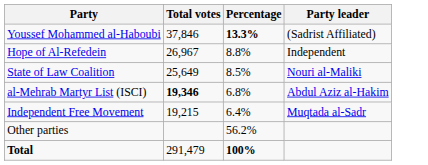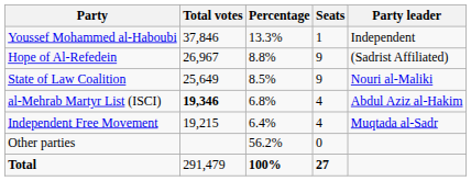 <table class="wikitable" style="border:1px solid #8888aa; background:#f8f8f8; padding:0; font-size:90%;">
 <tr>
 <th>Party</th>
 <th>Total votes</th>
 <th>Percentage</th>
+<th>Seats</th>
 <th>Party leader</th>
 </tr>
 <tr>
 <td><a href='#'>Youssef Mohammed al-Haboubi</a></td>
 <td>37,846</td>
-<td><strong>13.3%</strong></td>
-<td>(Sadrist Affiliated)</td>
+<td>13.3%</td>
+<td>1</td>
+<td>Independent</td>
 </tr>
 <tr>
 <td><a href='#'>Hope of Al-Refedein</a></td>
 <td>26,967</td>
 <td>8.8%</td>
-<td>Independent</td>
+<td>9</td>
+<td>(Sadrist Affiliated)</td>
 </tr>
 <tr>
 <td><a href='#'>State of Law Coalition</a></td>
 <td>25,649</td>
 <td>8.5%</td>
+<td>9</td>
 <td><a href='#'>Nouri al-Maliki</a></td>
 </tr>
 <tr>
 <td><a href='#'>al-Mehrab Martyr List</a> (ISCI)</td>
 <td><strong>19,346</strong></td>
 <td>6.8%</td>
+<td>4</td>
 <td><a href='#'>Abdul Aziz al-Hakim</a></td>
 </tr>
 <tr>
 <td><a href='#'>Independent Free Movement</a></td>
 <td>19,215</td>
 <td>6.4%</td>
+<td>4</td>
 <td><a href='#'>Muqtada al-Sadr</a></td>
 </tr>
 <tr>
 <td>Other parties</td>
 <td></td>
 <td>56.2%</td>
+<td>0</td>
 <td></td>
 </tr>
 <tr>
 <td><strong>Total</strong></td>
 <td>291,479</td>
 <td><strong>100%</strong></td>
+<td><strong>27</strong></td>
 <td></td>
 </tr>
 </table>
